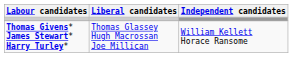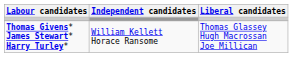 <table class="wikitable">
 <tr>
 <th><a href='#'>Labour</a> candidates</th>
+<th><a href='#'>Independent</a> candidates</th>
 <th><a href='#'>Liberal</a> candidates</th>
-<th><a href='#'>Independent</a> candidates</th>
 </tr>
 <tr bgcolor="#cccccc">
 <td></td>
+<td bgcolor="#999999"></td>
 <td></td>
-<td bgcolor="#999999"></td>
 </tr>
 <tr>
 <td><strong><a href='#'>Thomas Givens</a></strong>*<br><strong><a href='#'>James Stewart</a></strong>*<br><strong><a href='#'>Harry Turley</a></strong>*</td>
+<td><a href='#'>William Kellett</a><br>Horace Ransome</td>
 <td><a href='#'>Thomas Glassey</a><br><a href='#'>Hugh Macrossan</a><br><a href='#'>Joe Millican</a></td>
-<td><a href='#'>William Kellett</a><br>Horace Ransome</td>
 </tr>
 </table>
